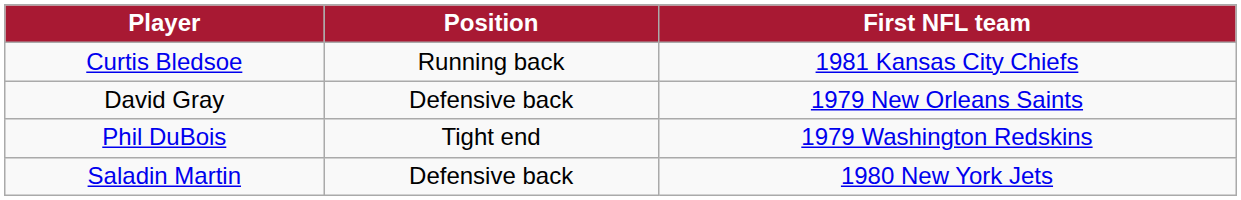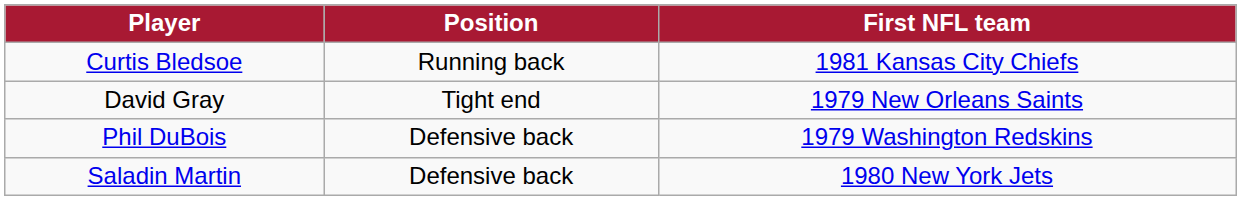 <table class="wikitable" width="65%">
 <tr>
 <th style="background:#A81933;color:#FFFFFF;">Player</th>
 <th style="background:#A81933;color:#FFFFFF;">Position</th>
 <th style="background:#A81933;color:#FFFFFF;">First NFL team</th>
 </tr>
 <tr align="center" bgcolor="">
 <td><a href='#'>Curtis Bledsoe</a></td>
 <td>Running back</td>
 <td><a href='#'>1981 Kansas City Chiefs</a></td>
 </tr>
 <tr align="center" bgcolor="">
 <td>David Gray</td>
-<td>Defensive back</td>
+<td>Tight end</td>
 <td><a href='#'>1979 New Orleans Saints</a></td>
 </tr>
 <tr align="center" bgcolor="">
 <td><a href='#'>Phil DuBois</a></td>
-<td>Tight end</td>
+<td>Defensive back</td>
 <td><a href='#'>1979 Washington Redskins</a></td>
 </tr>
 <tr align="center" bgcolor="">
 <td><a href='#'>Saladin Martin</a></td>
 <td>Defensive back</td>
 <td><a href='#'>1980 New York Jets</a></td>
 </tr>
 </table>
